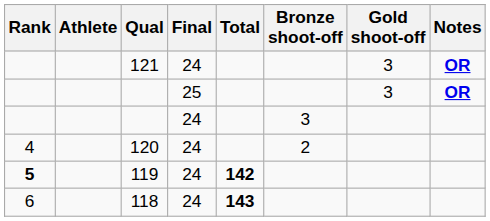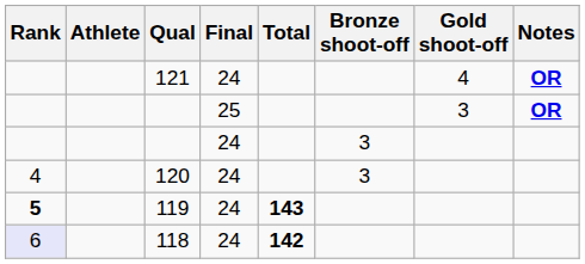 <table class="wikitable sortable" style="text-align:center">
 <tr>
 <th>Rank</th>
 <th>Athlete</th>
 <th>Qual</th>
 <th>Final</th>
 <th>Total</th>
 <th class="unsortable">Bronze<br>shoot-off</th>
 <th class="unsortable">Gold<br>shoot-off</th>
 <th class="unsortable">Notes</th>
 </tr>
 <tr>
 <td></td>
 <td align="left"></td>
 <td>121</td>
 <td>24</td>
 <td></td>
 <td></td>
-<td>3</td>
+<td>4</td>
 <td><strong><a href='#'>OR</a></strong></td>
 </tr>
 <tr>
 <td></td>
 <td align="left"></td>
 <td></td>
 <td>25</td>
 <td></td>
 <td></td>
 <td>3</td>
 <td><strong><a href='#'>OR</a></strong></td>
 </tr>
 <tr>
 <td></td>
 <td align="left"></td>
 <td></td>
 <td>24</td>
 <td></td>
 <td>3</td>
 <td></td>
 <td></td>
 </tr>
 <tr>
 <td>4</td>
 <td align="left"></td>
 <td>120</td>
 <td>24</td>
 <td></td>
-<td>2</td>
+<td>3</td>
 <td></td>
 <td></td>
 </tr>
 <tr>
 <td><strong>5</strong></td>
 <td align="left"></td>
 <td>119</td>
 <td>24</td>
+<td><strong>143</strong></td>
+<td></td>
+<td></td>
+<td></td>
+</tr>
+<tr>
+<td style="background: lavender;">6</td>
+<td align="left"></td>
+<td>118</td>
+<td>24</td>
 <td><strong>142</strong></td>
 <td></td>
 <td></td>
 <td></td>
 </tr>
-<tr>
-<td>6</td>
-<td align="left"></td>
-<td>118</td>
-<td>24</td>
-<td><strong>143</strong></td>
-<td></td>
-<td></td>
-<td></td>
-</tr>
 </table>
